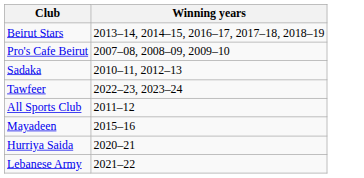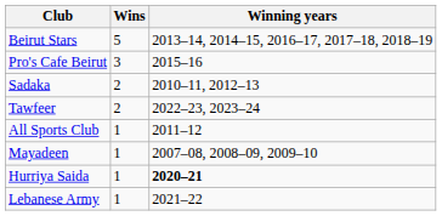 <table class="wikitable">
 <tr>
 <th>Club</th>
+<th>Wins</th>
 <th>Winning years</th>
 </tr>
 <tr>
 <td><a href='#'>Beirut Stars</a></td>
+<td>5</td>
 <td>2013–14, 2014–15, 2016–17, 2017–18, 2018–19</td>
 </tr>
 <tr>
 <td><a href='#'>Pro's Cafe Beirut</a></td>
-<td>2007–08, 2008–09, 2009–10</td>
+<td>3</td>
+<td>2015–16</td>
 </tr>
 <tr>
 <td><a href='#'>Sadaka</a></td>
+<td>2</td>
 <td>2010–11, 2012–13</td>
 </tr>
 <tr>
 <td><a href='#'>Tawfeer</a></td>
+<td>2</td>
 <td>2022–23, 2023–24</td>
 </tr>
 <tr>
 <td><a href='#'>All Sports Club</a></td>
+<td>1</td>
 <td>2011–12</td>
 </tr>
 <tr>
 <td><a href='#'>Mayadeen</a></td>
-<td>2015–16</td>
+<td>1</td>
+<td>2007–08, 2008–09, 2009–10</td>
 </tr>
 <tr>
 <td><a href='#'>Hurriya Saida</a></td>
-<td>2020–21</td>
+<td>1</td>
+<td><strong>2020–21</strong></td>
 </tr>
 <tr>
 <td><a href='#'>Lebanese Army</a></td>
+<td>1</td>
 <td>2021–22</td>
 </tr>
 </table>
